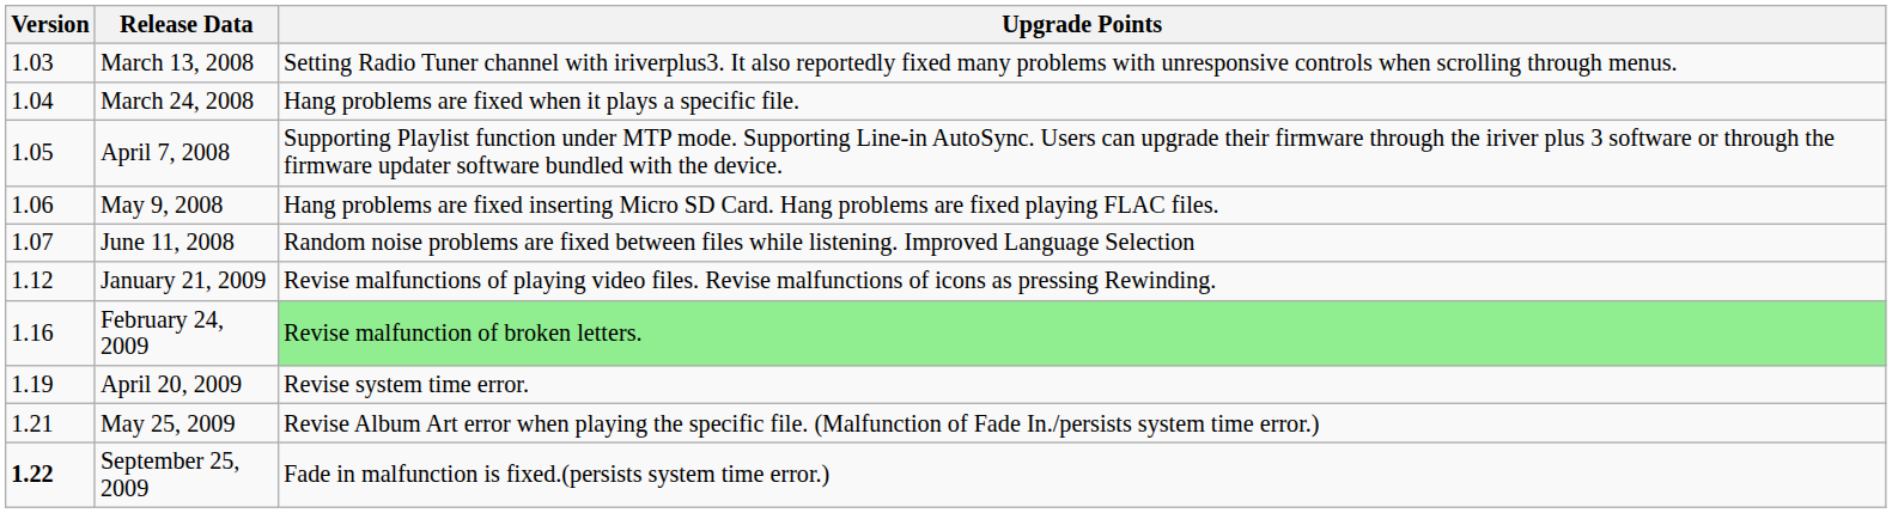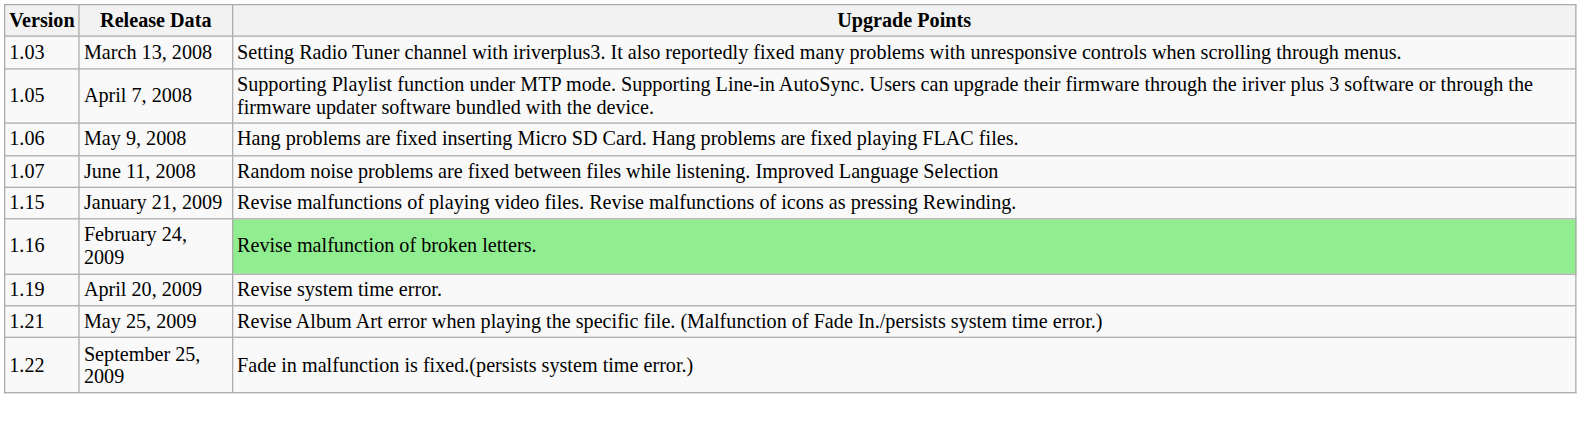 <table class="wikitable">
 <tr>
 <th>Version</th>
 <th>Release Data</th>
 <th>Upgrade Points</th>
 </tr>
 <tr>
 <td>1.03</td>
 <td>March 13, 2008</td>
 <td>Setting Radio Tuner channel with iriverplus3. It also reportedly fixed many problems with unresponsive controls when scrolling through menus.</td>
-</tr>
-<tr>
-<td>1.04</td>
-<td>March 24, 2008</td>
-<td>Hang problems are fixed when it plays a specific file.</td>
 </tr>
 <tr>
 <td>1.05</td>
 <td>April 7, 2008</td>
 <td>Supporting Playlist function under MTP mode. Supporting Line-in AutoSync. Users can upgrade their firmware through the iriver plus 3 software or through the firmware updater software bundled with the device.</td>
 </tr>
 <tr>
 <td>1.06</td>
 <td>May 9, 2008</td>
 <td>Hang problems are fixed inserting Micro SD Card. Hang problems are fixed playing FLAC files.</td>
 </tr>
 <tr>
 <td>1.07</td>
 <td>June 11, 2008</td>
 <td>Random noise problems are fixed between files while listening. Improved Language Selection</td>
 </tr>
 <tr>
-<td>1.12</td>
+<td>1.15</td>
 <td>January 21, 2009</td>
 <td>Revise malfunctions of playing video files. Revise malfunctions of icons as pressing Rewinding.</td>
 </tr>
 <tr>
 <td>1.16</td>
 <td>February 24, 2009</td>
 <td style="background: lightgreen;">Revise malfunction of broken letters.</td>
 </tr>
 <tr>
 <td>1.19</td>
 <td>April 20, 2009</td>
 <td>Revise system time error.</td>
 </tr>
 <tr>
 <td>1.21</td>
 <td>May 25, 2009</td>
 <td>Revise Album Art error when playing the specific file. (Malfunction of Fade In./persists system time error.)</td>
 </tr>
 <tr>
-<td><strong>1.22</strong></td>
+<td>1.22</td>
 <td>September 25, 2009</td>
 <td>Fade in malfunction is fixed.(persists system time error.)</td>
 </tr>
 </table>
